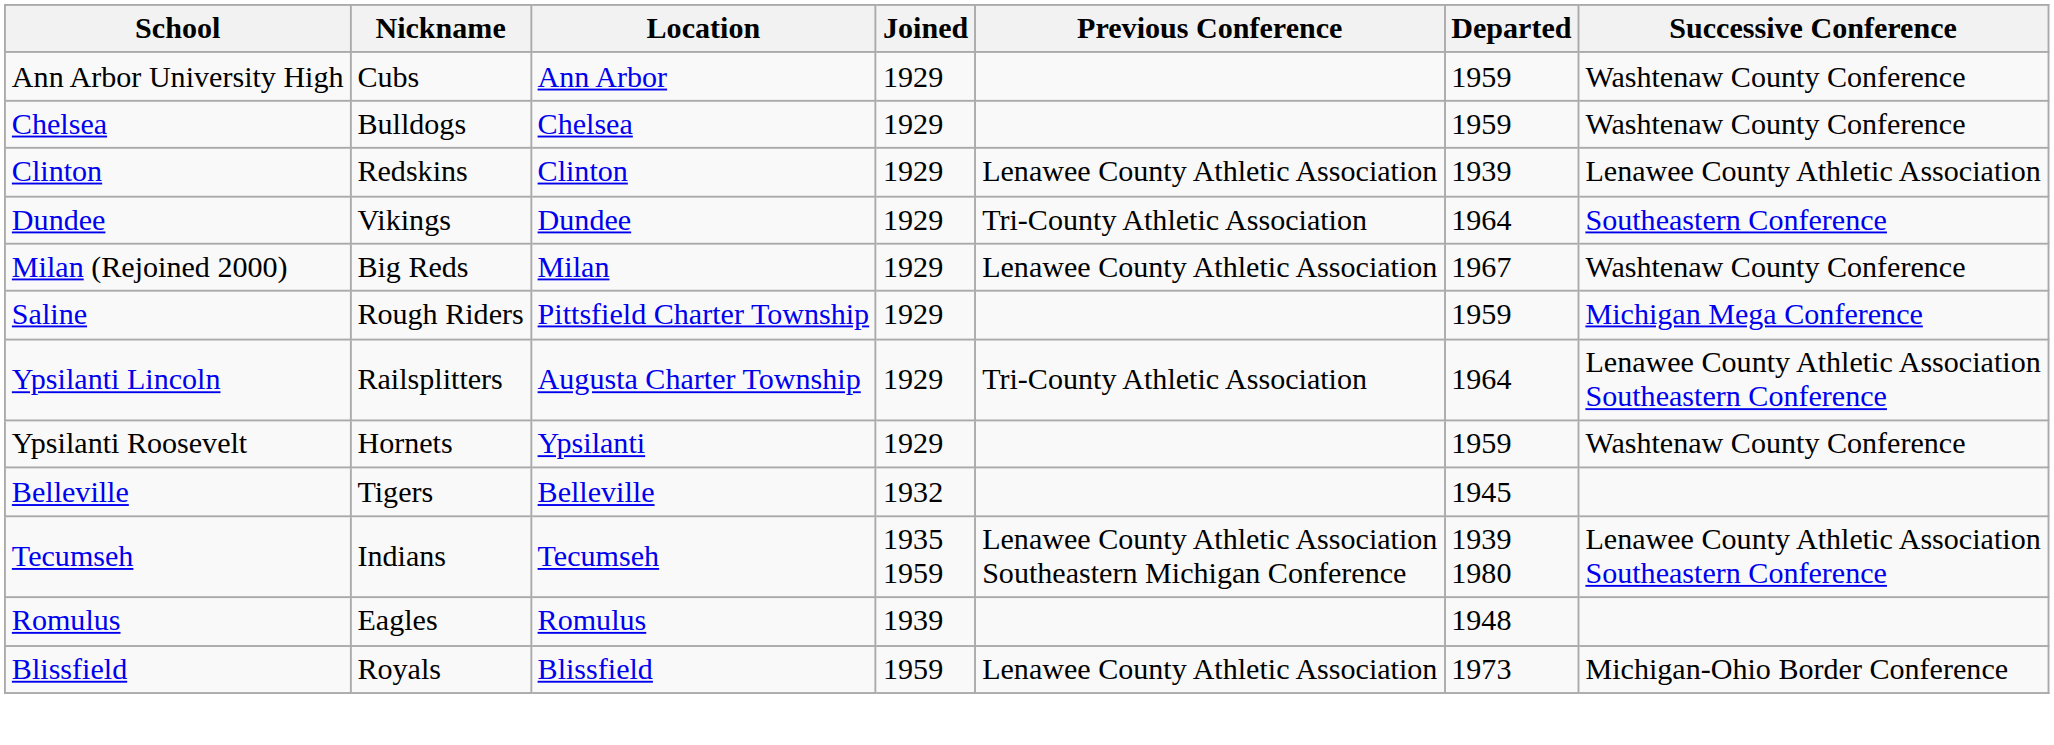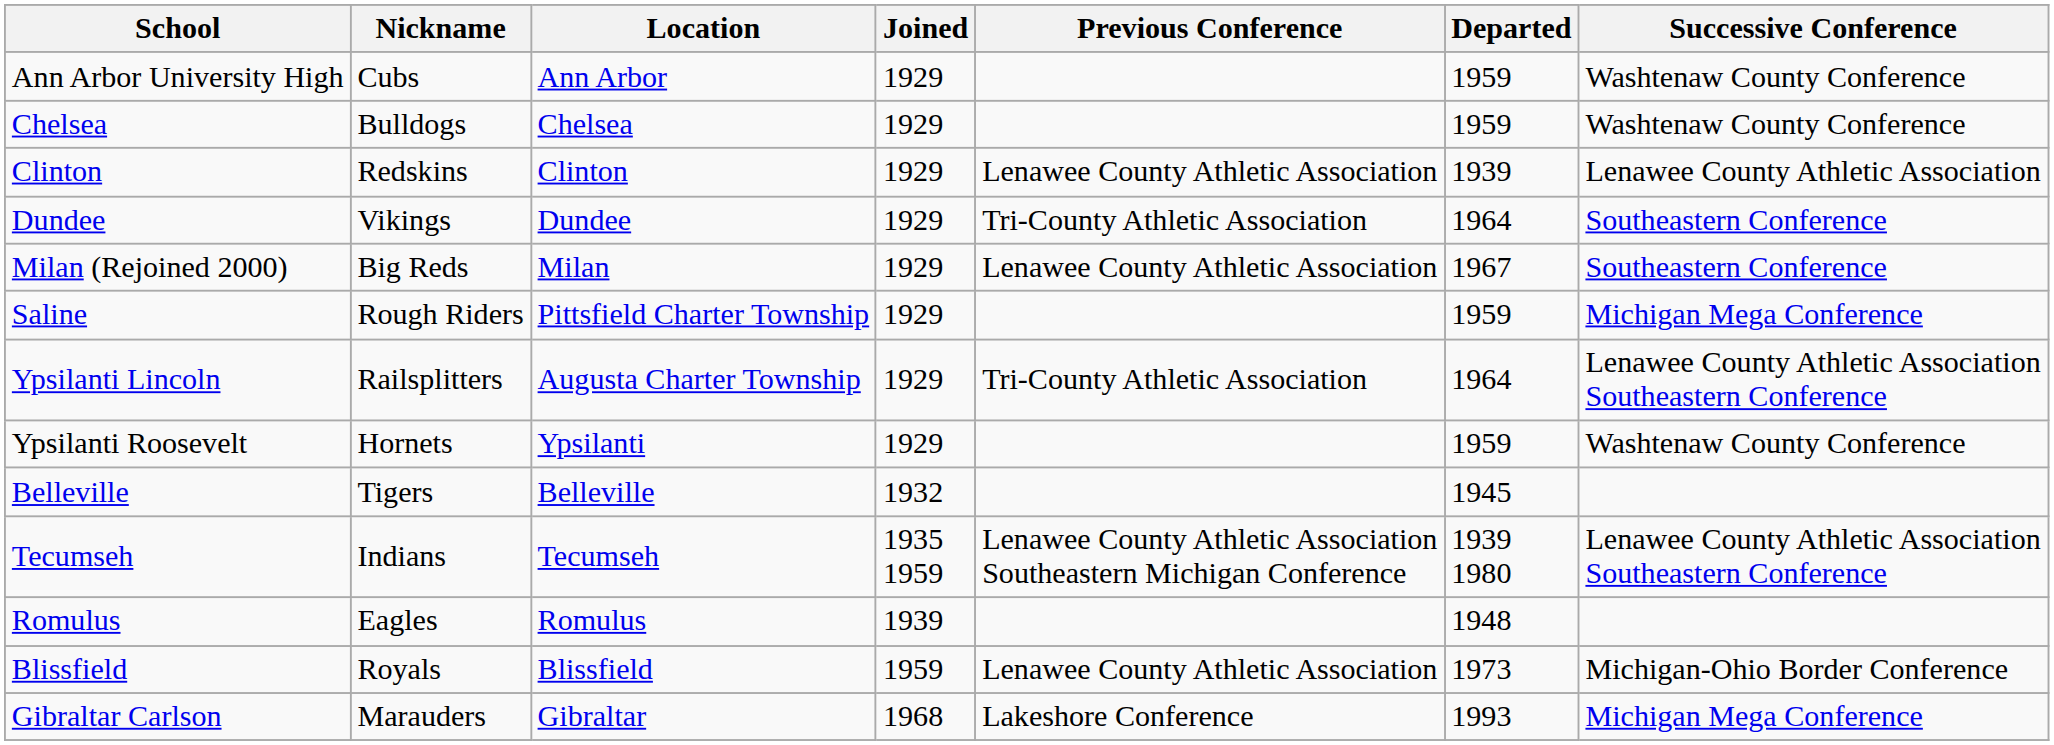 <table class="wikitable sortable">
 <tr>
 <th>School</th>
 <th>Nickname</th>
 <th>Location</th>
 <th>Joined</th>
 <th>Previous Conference</th>
 <th>Departed</th>
 <th>Successive Conference</th>
 </tr>
 <tr>
 <td>Ann Arbor University High</td>
 <td>Cubs</td>
 <td><a href='#'>Ann Arbor</a></td>
 <td>1929</td>
 <td></td>
 <td>1959</td>
 <td>Washtenaw County Conference</td>
 </tr>
 <tr>
 <td><a href='#'>Chelsea</a></td>
 <td>Bulldogs</td>
 <td><a href='#'>Chelsea</a></td>
 <td>1929</td>
 <td></td>
 <td>1959</td>
 <td>Washtenaw County Conference</td>
 </tr>
 <tr>
 <td><a href='#'>Clinton</a></td>
 <td>Redskins</td>
 <td><a href='#'>Clinton</a></td>
 <td>1929</td>
 <td>Lenawee County Athletic Association</td>
 <td>1939</td>
 <td>Lenawee County Athletic Association</td>
 </tr>
 <tr>
 <td><a href='#'>Dundee</a></td>
 <td>Vikings</td>
 <td><a href='#'>Dundee</a></td>
 <td>1929</td>
 <td>Tri-County Athletic Association</td>
 <td>1964</td>
 <td><a href='#'>Southeastern Conference</a></td>
 </tr>
 <tr>
 <td><a href='#'>Milan</a> (Rejoined 2000)</td>
 <td>Big Reds</td>
 <td><a href='#'>Milan</a></td>
 <td>1929</td>
 <td>Lenawee County Athletic Association</td>
 <td>1967</td>
-<td>Washtenaw County Conference</td>
+<td><a href='#'>Southeastern Conference</a></td>
 </tr>
 <tr>
 <td><a href='#'>Saline</a></td>
 <td>Rough Riders</td>
 <td><a href='#'>Pittsfield Charter Township</a></td>
 <td>1929</td>
 <td></td>
 <td>1959</td>
 <td><a href='#'>Michigan Mega Conference</a></td>
 </tr>
 <tr>
 <td><a href='#'>Ypsilanti Lincoln</a></td>
 <td>Railsplitters</td>
 <td><a href='#'>Augusta Charter Township</a></td>
 <td>1929</td>
 <td>Tri-County Athletic Association</td>
 <td>1964</td>
 <td>Lenawee County Athletic Association<br><a href='#'>Southeastern Conference</a></td>
 </tr>
 <tr>
 <td>Ypsilanti Roosevelt</td>
 <td>Hornets</td>
 <td><a href='#'>Ypsilanti</a></td>
 <td>1929</td>
 <td></td>
 <td>1959</td>
 <td>Washtenaw County Conference</td>
 </tr>
 <tr>
 <td><a href='#'>Belleville</a></td>
 <td>Tigers</td>
 <td><a href='#'>Belleville</a></td>
 <td>1932</td>
 <td></td>
 <td>1945</td>
 <td></td>
 </tr>
 <tr>
 <td><a href='#'>Tecumseh</a></td>
 <td>Indians</td>
 <td><a href='#'>Tecumseh</a></td>
 <td>1935<br>1959</td>
 <td>Lenawee County Athletic Association<br>Southeastern Michigan Conference</td>
 <td>1939<br>1980</td>
 <td>Lenawee County Athletic Association<br><a href='#'>Southeastern Conference</a></td>
 </tr>
 <tr>
 <td><a href='#'>Romulus</a></td>
 <td>Eagles</td>
 <td><a href='#'>Romulus</a></td>
 <td>1939</td>
 <td></td>
 <td>1948</td>
 <td></td>
 </tr>
 <tr>
 <td><a href='#'>Blissfield</a></td>
 <td>Royals</td>
 <td><a href='#'>Blissfield</a></td>
 <td>1959</td>
 <td>Lenawee County Athletic Association</td>
 <td>1973</td>
 <td>Michigan-Ohio Border Conference</td>
 </tr>
+<tr>
+<td><a href='#'>Gibraltar Carlson</a></td>
+<td>Marauders</td>
+<td><a href='#'>Gibraltar</a></td>
+<td>1968</td>
+<td>Lakeshore Conference</td>
+<td>1993</td>
+<td><a href='#'>Michigan Mega Conference</a></td>
+</tr>
 </table>
